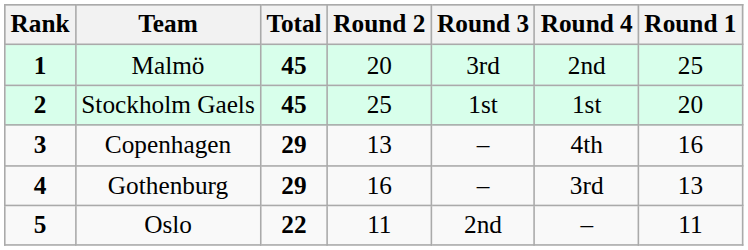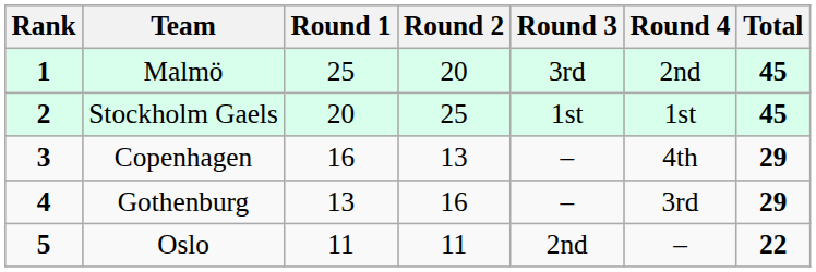 <table class="wikitable">
 <tr style="background:silver"!>
 <th>Rank</th>
 <th>Team</th>
-<th>Total</th>
+<th>Round 1</th>
 <th>Round 2</th>
 <th>Round 3</th>
 <th>Round 4</th>
-<th>Round 1</th>
+<th>Total</th>
 </tr>
 <tr bgcolor=#d8ffeb align="center">
 <td><strong>1</strong></td>
 <td>Malmö</td>
-<td><strong>45</strong></td>
+<td>25</td>
 <td>20</td>
 <td>3rd</td>
 <td>2nd</td>
-<td>25</td>
+<td><strong>45</strong></td>
 </tr>
 <tr bgcolor=#d8ffeb align="center">
 <td><strong>2</strong></td>
 <td>Stockholm Gaels</td>
-<td><strong>45</strong></td>
+<td>20</td>
 <td>25</td>
 <td>1st</td>
 <td>1st</td>
-<td>20</td>
+<td><strong>45</strong></td>
 </tr>
 <tr align="center">
 <td><strong>3</strong></td>
 <td>Copenhagen</td>
-<td><strong>29</strong></td>
+<td>16</td>
 <td>13</td>
 <td>–</td>
 <td>4th</td>
-<td>16</td>
+<td><strong>29</strong></td>
 </tr>
 <tr align="center">
 <td><strong>4</strong></td>
 <td>Gothenburg</td>
-<td><strong>29</strong></td>
+<td>13</td>
 <td>16</td>
 <td>–</td>
 <td>3rd</td>
-<td>13</td>
+<td><strong>29</strong></td>
 </tr>
 <tr align="center">
 <td><strong>5</strong></td>
 <td>Oslo</td>
-<td><strong>22</strong></td>
+<td>11</td>
 <td>11</td>
 <td>2nd</td>
 <td>–</td>
-<td>11</td>
+<td><strong>22</strong></td>
 </tr>
 </table>
